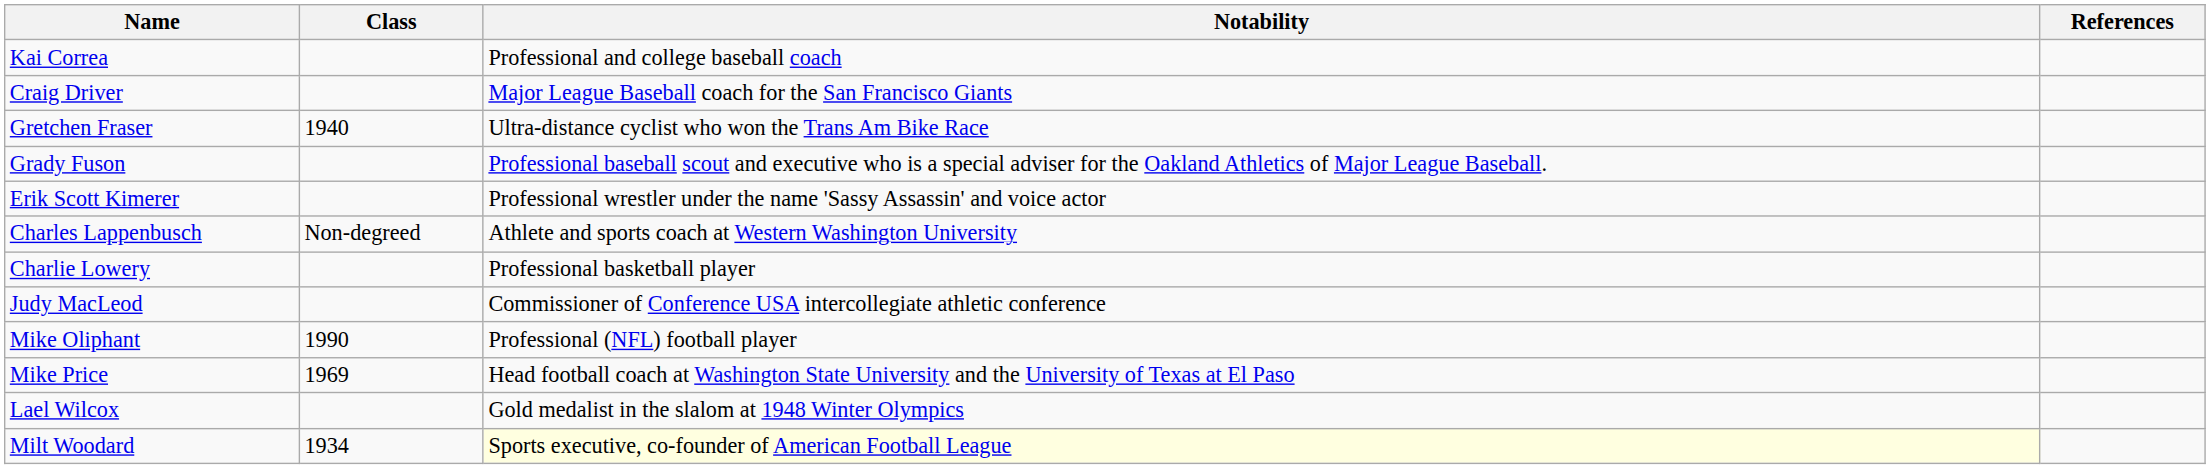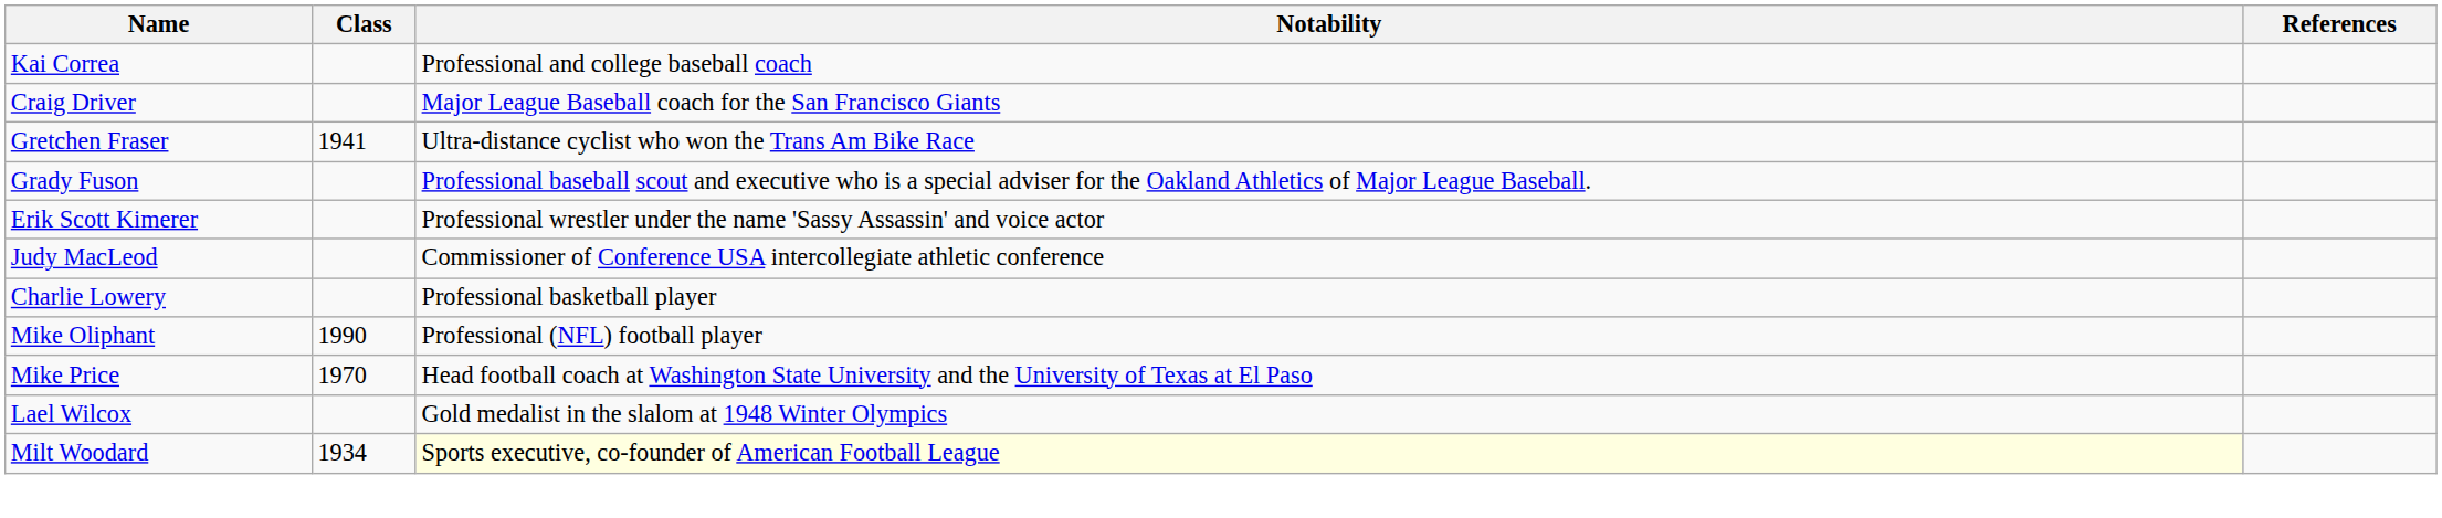 <table class="wikitable sortable" style="width:100%;">
 <tr>
 <th>Name</th>
 <th>Class</th>
 <th>Notability</th>
 <th>References</th>
 </tr>
 <tr>
 <td><a href='#'>Kai Correa</a></td>
 <td></td>
 <td>Professional and college baseball <a href='#'>coach</a></td>
 <td></td>
 </tr>
 <tr>
 <td><a href='#'>Craig Driver</a></td>
 <td></td>
 <td><a href='#'>Major League Baseball</a> coach for the <a href='#'>San Francisco Giants</a></td>
 <td></td>
 </tr>
 <tr>
 <td><a href='#'>Gretchen Fraser</a></td>
-<td>1940</td>
+<td>1941</td>
 <td>Ultra-distance cyclist who won the <a href='#'>Trans Am Bike Race</a></td>
 <td></td>
 </tr>
 <tr>
 <td><a href='#'>Grady Fuson</a></td>
 <td></td>
 <td><a href='#'>Professional baseball</a> <a href='#'>scout</a> and executive who is a special adviser for the <a href='#'>Oakland Athletics</a> of <a href='#'>Major League Baseball</a>.</td>
 <td></td>
 </tr>
 <tr>
 <td><a href='#'>Erik Scott Kimerer</a></td>
 <td></td>
 <td>Professional wrestler under the name 'Sassy Assassin' and voice actor</td>
 <td></td>
 </tr>
 <tr>
-<td><a href='#'>Charles Lappenbusch</a></td>
-<td>Non-degreed</td>
-<td>Athlete and sports coach at <a href='#'>Western Washington University</a></td>
+<td><a href='#'>Judy MacLeod</a></td>
+<td></td>
+<td>Commissioner of <a href='#'>Conference USA</a> intercollegiate athletic conference</td>
 <td></td>
 </tr>
 <tr>
 <td><a href='#'>Charlie Lowery</a></td>
 <td></td>
 <td>Professional basketball player</td>
-<td></td>
-</tr>
-<tr>
-<td><a href='#'>Judy MacLeod</a></td>
-<td></td>
-<td>Commissioner of <a href='#'>Conference USA</a> intercollegiate athletic conference</td>
 <td></td>
 </tr>
 <tr>
 <td><a href='#'>Mike Oliphant</a></td>
 <td>1990</td>
 <td>Professional (<a href='#'>NFL</a>) football player</td>
 <td></td>
 </tr>
 <tr>
 <td><a href='#'>Mike Price</a></td>
-<td>1969</td>
+<td>1970</td>
 <td>Head football coach at <a href='#'>Washington State University</a> and the <a href='#'>University of Texas at El Paso</a></td>
 <td></td>
 </tr>
 <tr>
 <td><a href='#'>Lael Wilcox</a></td>
 <td></td>
 <td>Gold medalist in the slalom at <a href='#'>1948 Winter Olympics</a></td>
 <td></td>
 </tr>
 <tr>
 <td><a href='#'>Milt Woodard</a></td>
 <td>1934</td>
 <td style="background: lightyellow;">Sports executive, co-founder of <a href='#'>American Football League</a></td>
 <td></td>
 </tr>
 </table>
